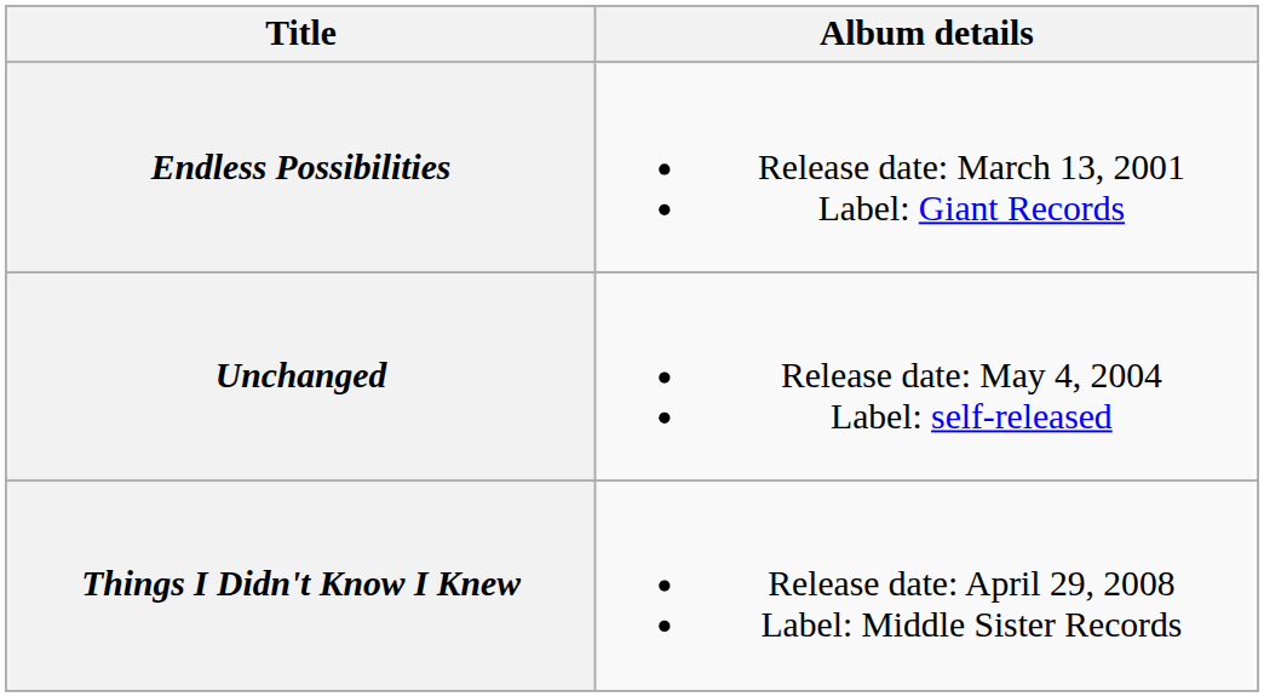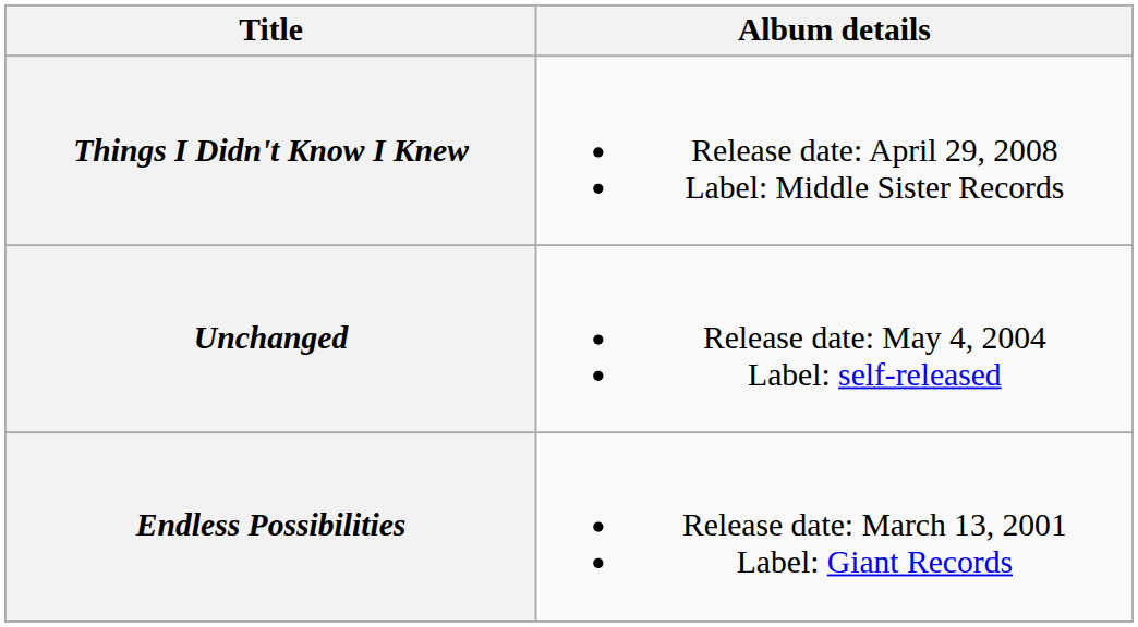 <table class="wikitable plainrowheaders" style="text-align:center;">
 <tr>
 <th style="width:16em;">Title</th>
 <th style="width:18em;">Album details</th>
 </tr>
 <tr>
-<th scope="row"><em>Endless Possibilities</em></th>
-<td><br><ul><li>Release date: March 13, 2001</li><li>Label: <a href='#'>Giant Records</a></li></ul></td>
+<th scope="row"><em>Things I Didn't Know I Knew</em></th>
+<td><br><ul><li>Release date: April 29, 2008</li><li>Label: Middle Sister Records</li></ul></td>
 </tr>
 <tr>
 <th scope="row"><em>Unchanged</em></th>
 <td><br><ul><li>Release date: May 4, 2004</li><li>Label: <a href='#'>self-released</a></li></ul></td>
 </tr>
 <tr>
-<th scope="row"><em>Things I Didn't Know I Knew</em></th>
-<td><br><ul><li>Release date: April 29, 2008</li><li>Label: Middle Sister Records</li></ul></td>
+<th scope="row"><em>Endless Possibilities</em></th>
+<td><br><ul><li>Release date: March 13, 2001</li><li>Label: <a href='#'>Giant Records</a></li></ul></td>
 </tr>
 </table>
